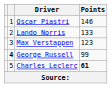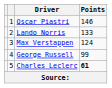 <table class="wikitable" style="font-size: 85%;">
 <tr>
 <th scope="col"></th>
 <th scope="col"></th>
 <th scope="col">Driver</th>
 <th scope="col">Points</th>
 </tr>
 <tr>
 <td align="left"></td>
 <td align="center">1</td>
 <td> <a href='#'>Oscar Piastri</a></td>
 <td align="left">146</td>
 </tr>
 <tr>
 <td align="left"></td>
 <td align="center">2</td>
 <td> <a href='#'>Lando Norris</a></td>
 <td align="left">133</td>
 </tr>
 <tr>
 <td align="left"></td>
 <td align="center">3</td>
 <td> <a href='#'>Max Verstappen</a></td>
-<td align="left">123</td>
+<td align="left">124</td>
 </tr>
 <tr>
 <td align="left"></td>
-<td align="center"><strong>4</strong></td>
+<td align="center">4</td>
 <td> <a href='#'>George Russell</a></td>
 <td align="left">99</td>
 </tr>
 <tr>
 <td align="left"></td>
 <td align="center">5</td>
 <td> <a href='#'>Charles Leclerc</a></td>
 <td align="left"><strong>61</strong></td>
 </tr>
 <tr>
 <th colspan=4>Source:</th>
 </tr>
 </table>
